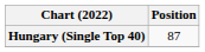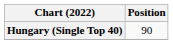 <table class="wikitable plainrowheaders" style="text-align:center">
 <tr>
 <th>Chart (2022)</th>
 <th>Position</th>
 </tr>
 <tr>
 <th scope="row">Hungary (Single Top 40)</th>
-<td>87</td>
+<td>90</td>
 </tr>
 <tr>
 </tr>
 </table>
